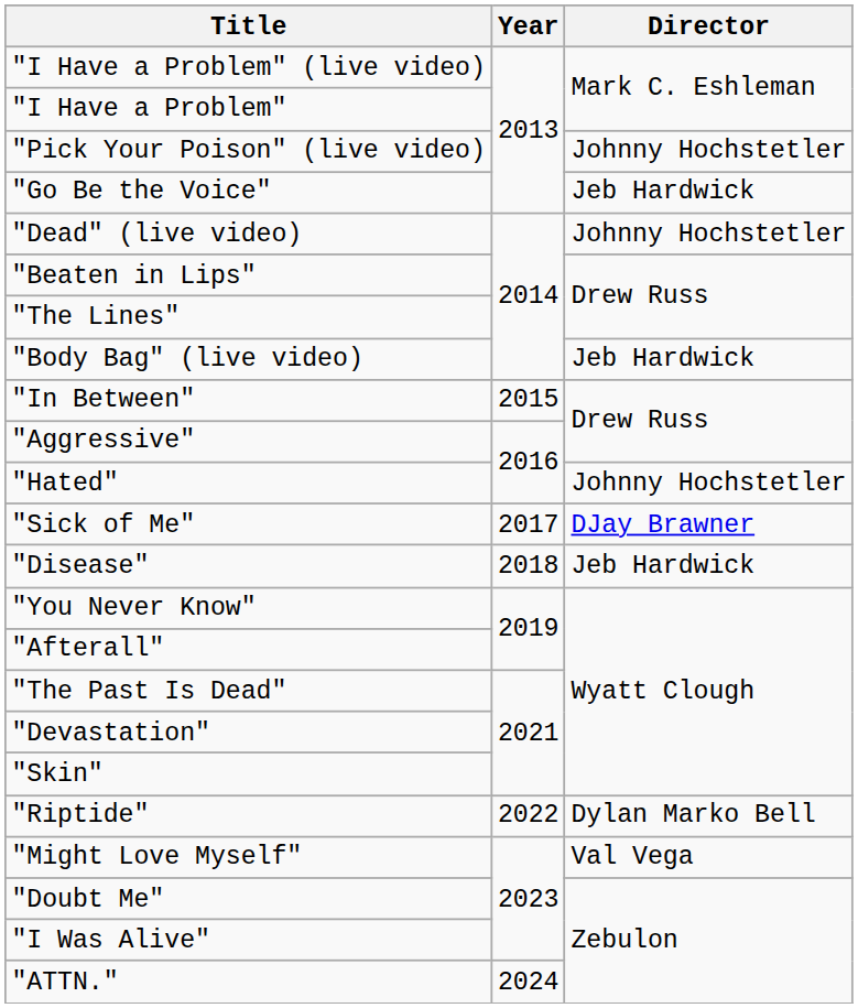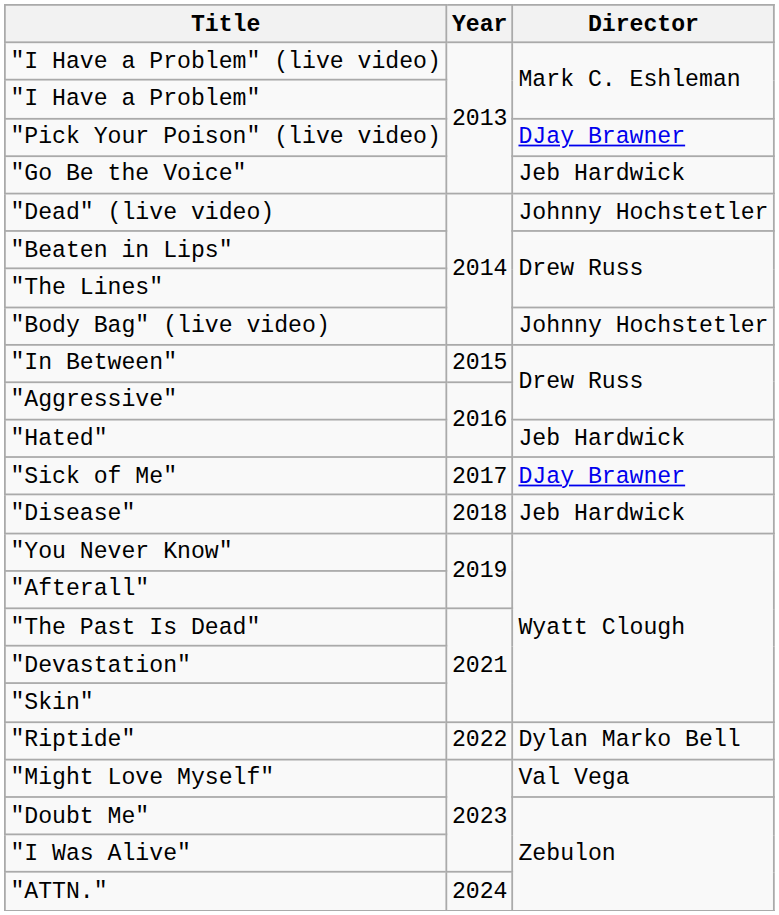 <table class="wikitable plainrowheaders">
 <tr>
 <th>Title</th>
 <th>Year</th>
 <th>Director</th>
 </tr>
 <tr>
 <td scope="row">"I Have a Problem" (live video)</td>
 <td rowspan="4">2013</td>
 <td rowspan="2">Mark C. Eshleman</td>
 </tr>
 <tr>
 <td scope="row">"I Have a Problem"</td>
 </tr>
 <tr>
 <td scope="row">"Pick Your Poison" (live video)</td>
-<td>Johnny Hochstetler</td>
+<td><a href='#'>DJay Brawner</a></td>
 </tr>
 <tr>
 <td scope="row">"Go Be the Voice"</td>
 <td>Jeb Hardwick</td>
 </tr>
 <tr>
 <td scope="row">"Dead" (live video)</td>
 <td rowspan="4">2014</td>
 <td>Johnny Hochstetler</td>
 </tr>
 <tr>
 <td scope="row">"Beaten in Lips"</td>
 <td rowspan="2">Drew Russ</td>
 </tr>
 <tr>
 <td scope="row">"The Lines"</td>
 </tr>
 <tr>
 <td scope="row">"Body Bag" (live video)</td>
-<td>Jeb Hardwick</td>
+<td>Johnny Hochstetler</td>
 </tr>
 <tr>
 <td scope="row">"In Between"</td>
 <td>2015</td>
 <td rowspan="2">Drew Russ</td>
 </tr>
 <tr>
 <td scope="row">"Aggressive"</td>
 <td rowspan="2">2016</td>
 </tr>
 <tr>
 <td scope="row">"Hated"</td>
-<td>Johnny Hochstetler</td>
+<td>Jeb Hardwick</td>
 </tr>
 <tr>
 <td scope="row">"Sick of Me"</td>
 <td>2017</td>
 <td><a href='#'>DJay Brawner</a></td>
 </tr>
 <tr>
 <td scope="row">"Disease"</td>
 <td>2018</td>
 <td>Jeb Hardwick</td>
 </tr>
 <tr>
 <td scope="row">"You Never Know"</td>
 <td rowspan="2">2019</td>
 <td rowspan="5">Wyatt Clough</td>
 </tr>
 <tr>
 <td scope="row">"Afterall"</td>
 </tr>
 <tr>
 <td scope="row">"The Past Is Dead"</td>
 <td rowspan="3">2021</td>
 </tr>
 <tr>
 <td scope="row">"Devastation"</td>
 </tr>
 <tr>
 <td scope="row">"Skin"</td>
 </tr>
 <tr>
 <td scope="row">"Riptide"</td>
 <td>2022</td>
 <td>Dylan Marko Bell</td>
 </tr>
 <tr>
 <td scope="row">"Might Love Myself"</td>
 <td rowspan="3">2023</td>
 <td>Val Vega</td>
 </tr>
 <tr>
 <td scope="row">"Doubt Me"</td>
 <td rowspan="3">Zebulon</td>
 </tr>
 <tr>
 <td scope="row">"I Was Alive"</td>
 </tr>
 <tr>
 <td scope="row">"ATTN."</td>
 <td>2024</td>
 </tr>
 <tr>
 </tr>
 </table>
